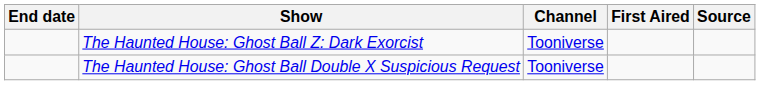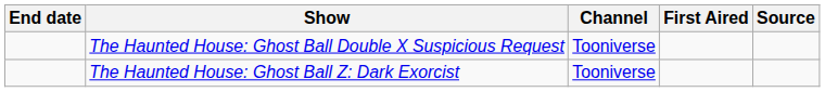 <table class="wikitable sortable">
 <tr>
 <th scope="col">End date</th>
 <th scope="col">Show</th>
 <th scope="col">Channel</th>
 <th scope="col">First Aired</th>
 <th class="unsortable" scope="col">Source</th>
 </tr>
 <tr>
 <td></td>
-<td><em><a href='#'>The Haunted House: Ghost Ball Z: Dark Exorcist</a></em></td>
+<td><em><a href='#'>The Haunted House: Ghost Ball Double X Suspicious Request</a></em></td>
 <td><a href='#'>Tooniverse</a></td>
 <td></td>
 <td></td>
 </tr>
 <tr>
 <td></td>
-<td><em><a href='#'>The Haunted House: Ghost Ball Double X Suspicious Request</a></em></td>
+<td><em><a href='#'>The Haunted House: Ghost Ball Z: Dark Exorcist</a></em></td>
 <td><a href='#'>Tooniverse</a></td>
 <td></td>
 <td></td>
 </tr>
 </table>
